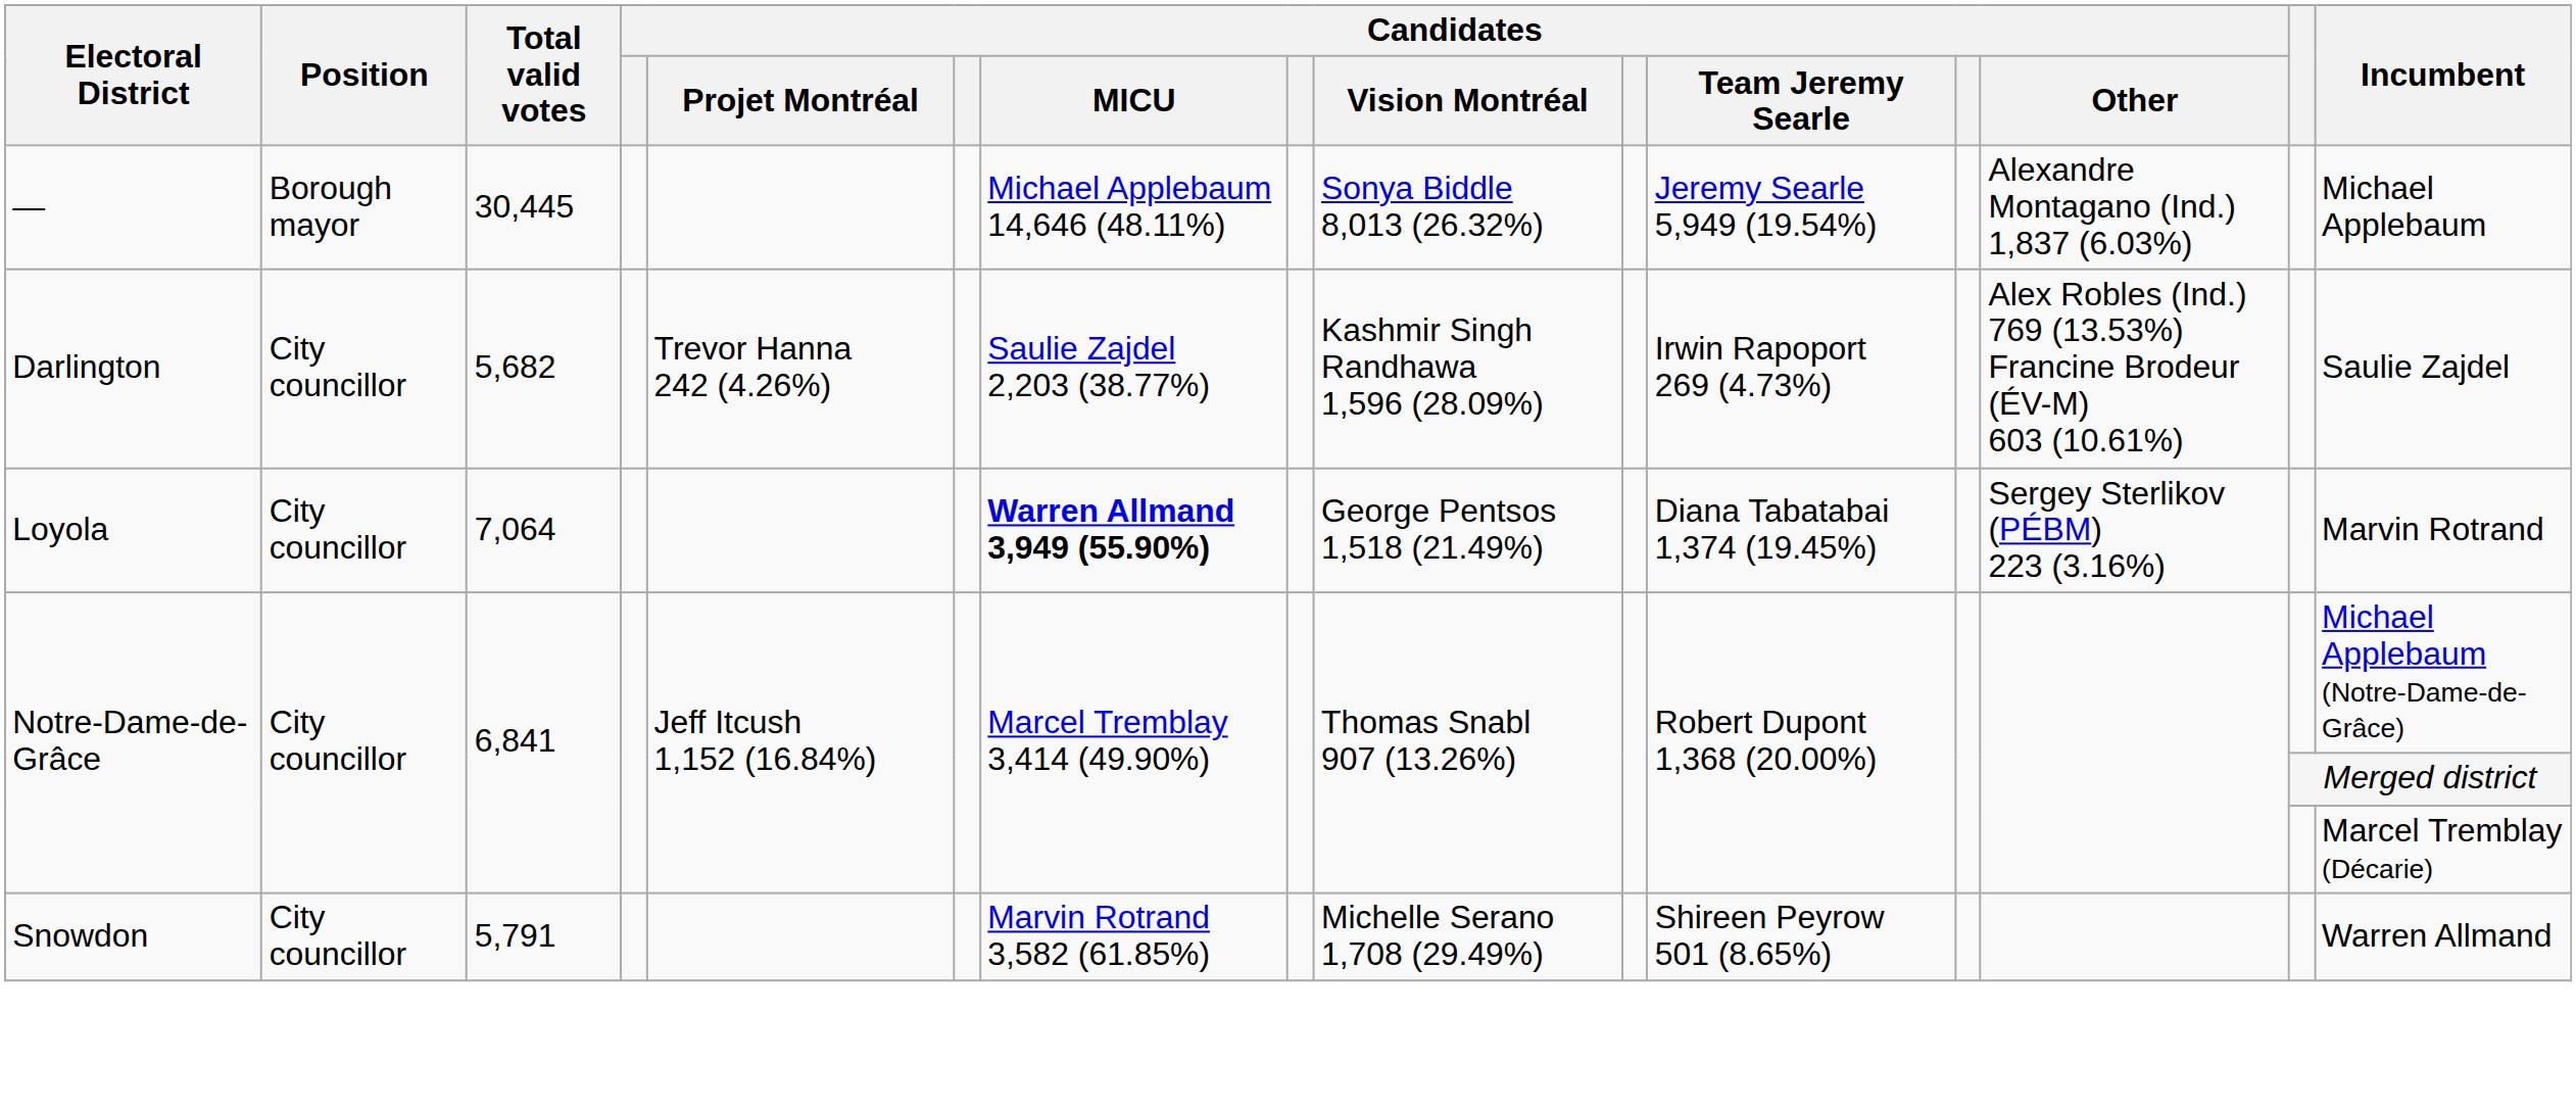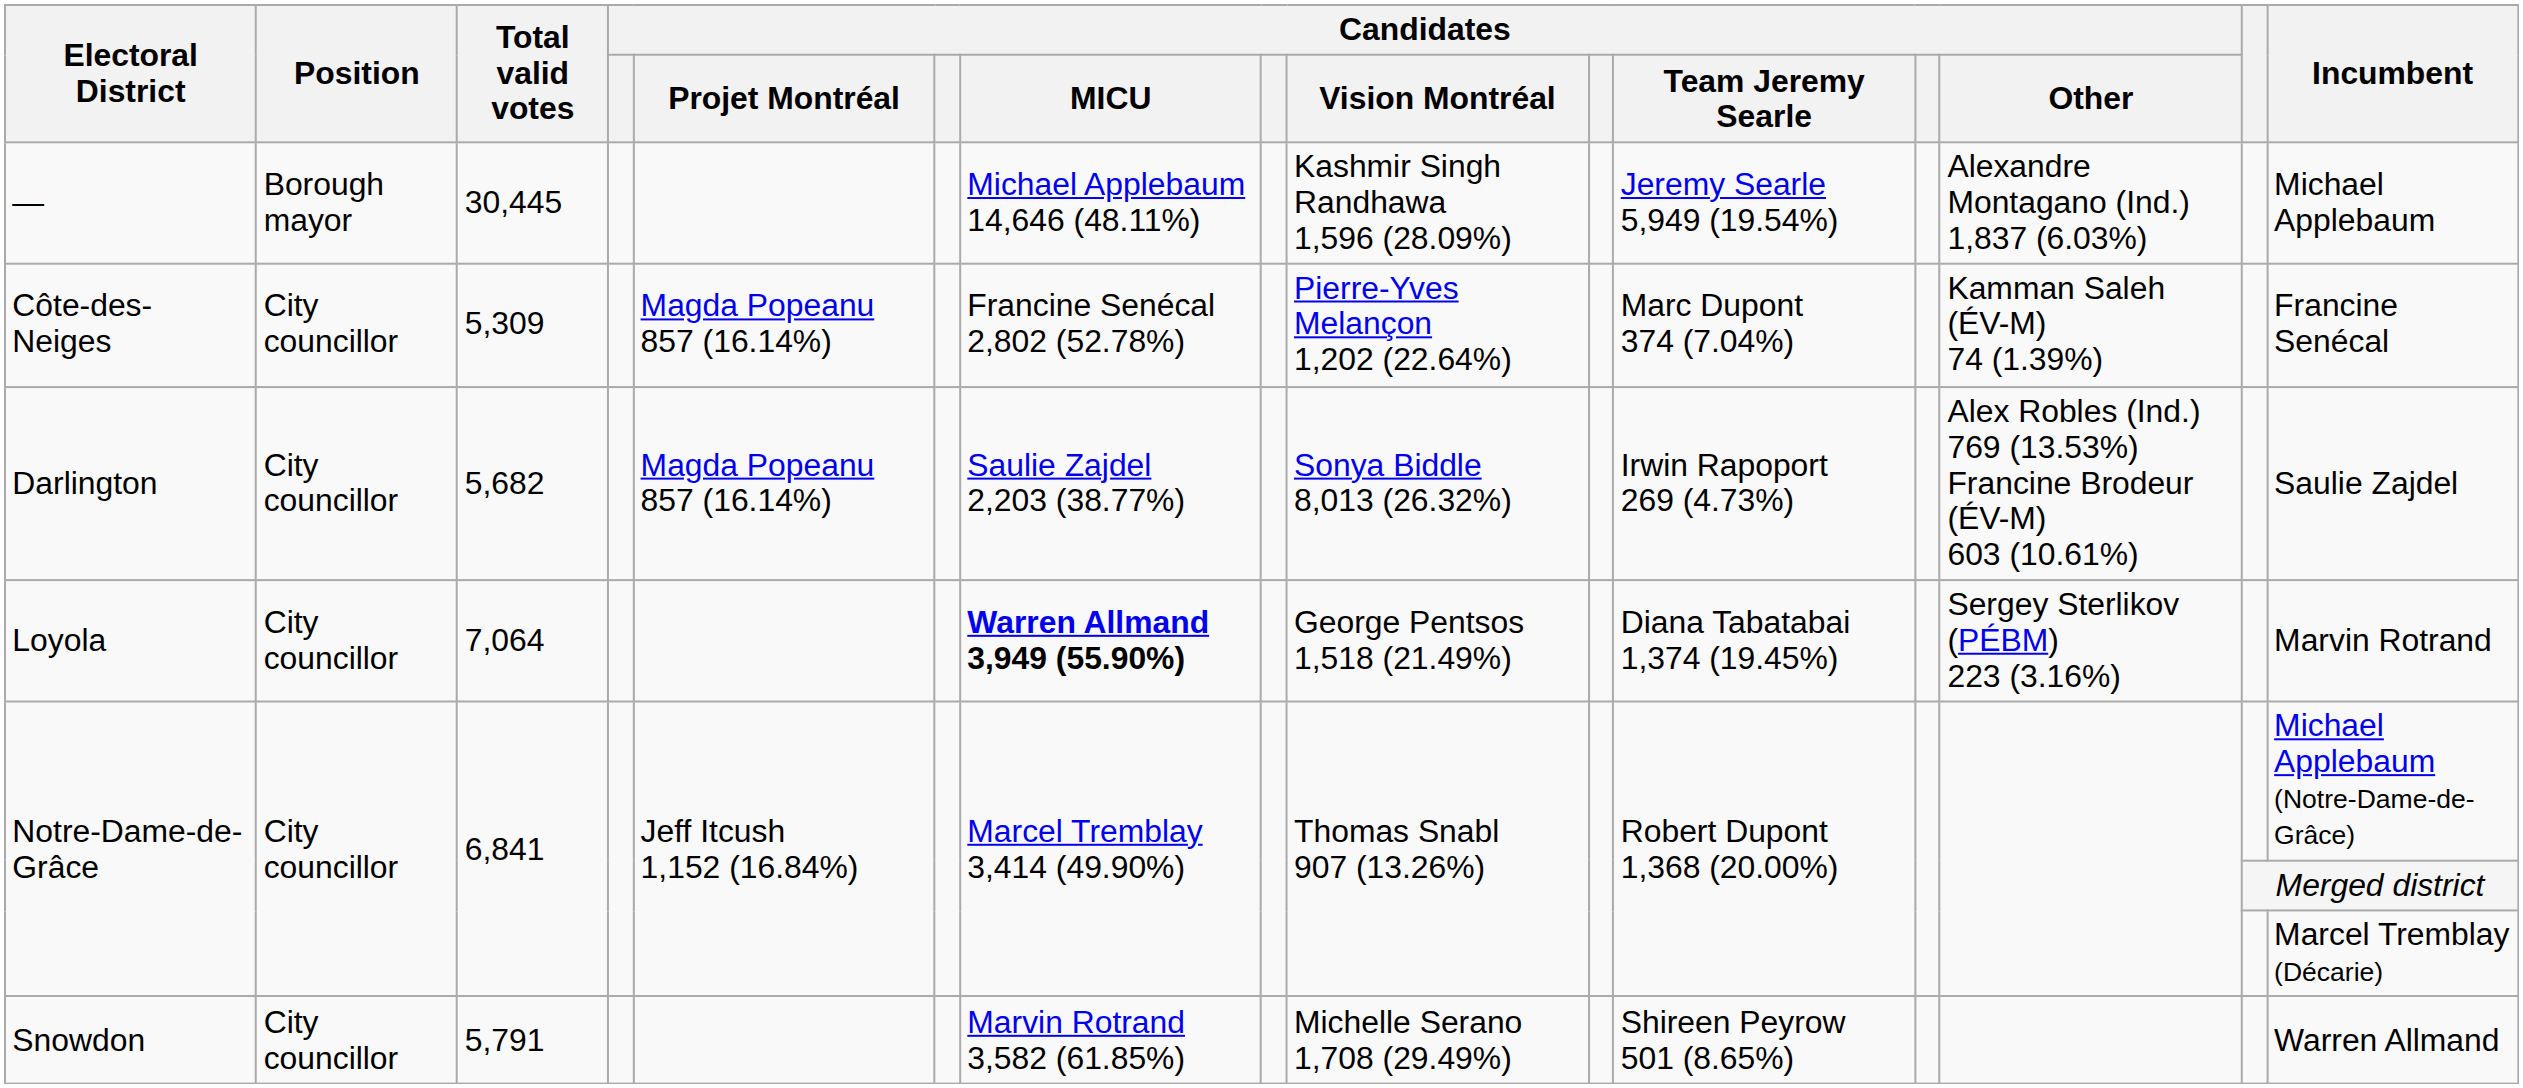 <table class="wikitable" width="100%">
 <tr>
 <th width=10% rowspan=2>Electoral District</th>
 <th width=8% rowspan=2>Position</th>
 <th width=6% rowspan=2>Total valid votes</th>
 <th colspan=10>Candidates</th>
 <th width=1% rowspan=2> </th>
 <th width=10% rowspan=2>Incumbent</th>
 </tr>
 <tr>
 <th width=1% > </th>
 <th width=12% ><span>Projet Montréal</span></th>
 <th width=1% > </th>
 <th width=12% >MICU</th>
 <th width=1% > </th>
 <th width=12% >Vision Montréal</th>
 <th width=1% > </th>
 <th width=12% >Team Jeremy Searle</th>
 <th width=1% > </th>
 <th width=12% >Other</th>
 </tr>
 <tr>
 <td>—</td>
 <td>Borough mayor</td>
 <td>30,445</td>
 <td></td>
 <td></td>
 <td> </td>
 <td><a href='#'>Michael Applebaum</a><br>14,646 (48.11%)</td>
 <td></td>
-<td><a href='#'>Sonya Biddle</a> <br>8,013 (26.32%)</td>
+<td>Kashmir Singh Randhawa<br>1,596 (28.09%)</td>
 <td></td>
 <td><a href='#'>Jeremy Searle</a><br>5,949 (19.54%)</td>
 <td></td>
 <td>Alexandre Montagano (Ind.) 1,837 (6.03%)</td>
 <td> </td>
 <td>Michael Applebaum</td>
 </tr>
 <tr>
+<td>Côte-des-Neiges</td>
+<td>City councillor</td>
+<td>5,309</td>
+<td></td>
+<td><a href='#'>Magda Popeanu</a><br>857 (16.14%)</td>
+<td> </td>
+<td>Francine Senécal<br>2,802 (52.78%)</td>
+<td></td>
+<td><a href='#'>Pierre-Yves Melançon</a><br>1,202 (22.64%)</td>
+<td></td>
+<td>Marc Dupont<br>374 (7.04%)</td>
+<td></td>
+<td>Kamman Saleh (ÉV-M)<br>74 (1.39%)</td>
+<td> </td>
+<td>Francine Senécal</td>
+</tr>
+<tr>
 <td>Darlington</td>
 <td>City councillor</td>
 <td>5,682</td>
 <td></td>
-<td>Trevor Hanna<br>242 (4.26%)</td>
+<td><a href='#'>Magda Popeanu</a><br>857 (16.14%)</td>
 <td> </td>
 <td><a href='#'>Saulie Zajdel</a><br>2,203 (38.77%)</td>
 <td></td>
-<td>Kashmir Singh Randhawa<br>1,596 (28.09%)</td>
+<td><a href='#'>Sonya Biddle</a> <br>8,013 (26.32%)</td>
 <td></td>
 <td>Irwin Rapoport<br>269 (4.73%)</td>
 <td></td>
 <td>Alex Robles (Ind.)<br>769 (13.53%)<br>Francine Brodeur (ÉV-M)<br>603 (10.61%)</td>
 <td> </td>
 <td>Saulie Zajdel</td>
 </tr>
 <tr>
 <td>Loyola</td>
 <td>City councillor</td>
 <td>7,064</td>
 <td></td>
 <td></td>
 <td> </td>
 <td><strong><a href='#'>Warren Allmand</a><br>3,949 (55.90%)</strong></td>
 <td></td>
 <td>George Pentsos<br>1,518 (21.49%)</td>
 <td></td>
 <td>Diana Tabatabai<br>1,374 (19.45%)</td>
 <td></td>
 <td>Sergey Sterlikov (<a href='#'>PÉBM</a>)<br>223 (3.16%)</td>
 <td> </td>
 <td>Marvin Rotrand</td>
 </tr>
 <tr>
 <td rowspan="3">Notre-Dame-de-Grâce</td>
 <td rowspan="3">City councillor</td>
 <td rowspan="3">6,841</td>
 <td rowspan="3"></td>
 <td rowspan="3">Jeff Itcush<br>1,152 (16.84%)</td>
 <td rowspan="3" > </td>
 <td rowspan="3"><a href='#'>Marcel Tremblay</a><br>3,414 (49.90%)</td>
 <td rowspan="3"></td>
 <td rowspan="3">Thomas Snabl<br>907 (13.26%)</td>
 <td rowspan="3"></td>
 <td rowspan="3">Robert Dupont<br>1,368 (20.00%)</td>
 <td rowspan="3"></td>
 <td rowspan="3"></td>
 <td> </td>
 <td><a href='#'>Michael Applebaum</a><br><small>(Notre-Dame-de-Grâce)</small></td>
 </tr>
 <tr>
 <td colspan="2" style="background:whitesmoke; text-align:center;"><em>Merged district</em></td>
 </tr>
 <tr>
 <td> </td>
 <td>Marcel Tremblay<br><small>(Décarie)</small></td>
 </tr>
 <tr>
 <td>Snowdon</td>
 <td>City councillor</td>
 <td>5,791</td>
 <td></td>
 <td></td>
 <td> </td>
 <td><a href='#'>Marvin Rotrand</a><br>3,582 (61.85%)</td>
 <td></td>
 <td>Michelle Serano<br>1,708 (29.49%)</td>
 <td></td>
 <td>Shireen Peyrow<br>501 (8.65%)</td>
 <td></td>
 <td></td>
 <td> </td>
 <td>Warren Allmand</td>
 </tr>
 </table>
